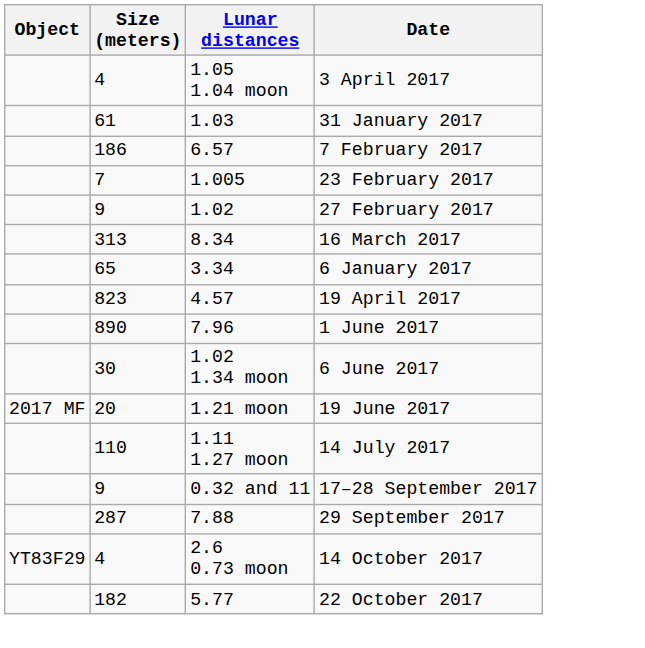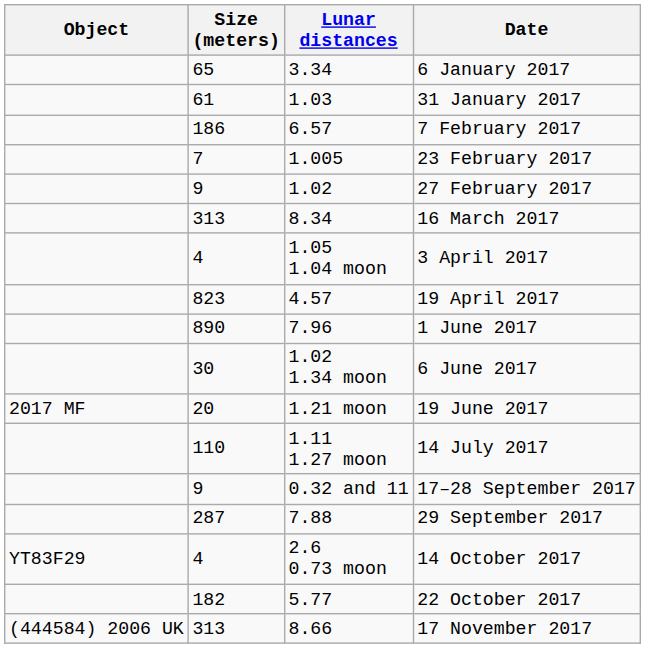 <table class="wikitable sortable">
 <tr>
 <th>Object</th>
 <th data-sort-type="number">Size<br>(meters)</th>
 <th data-sort-type="number"><a href='#'>Lunar<br>distances</a></th>
 <th data-sort-type="date">Date</th>
 </tr>
 <tr>
 <td></td>
-<td>4</td>
-<td>1.05<br>1.04 moon</td>
-<td>3 April 2017</td>
+<td>65</td>
+<td>3.34</td>
+<td>6 January 2017</td>
 </tr>
 <tr>
 <td></td>
 <td>61</td>
 <td>1.03</td>
 <td>31 January 2017</td>
 </tr>
 <tr>
 <td></td>
 <td>186</td>
 <td>6.57</td>
 <td>7 February 2017</td>
 </tr>
 <tr>
 <td></td>
 <td>7</td>
 <td>1.005</td>
 <td>23 February 2017</td>
 </tr>
 <tr>
 <td></td>
 <td>9</td>
 <td>1.02</td>
 <td>27 February 2017</td>
 </tr>
 <tr>
 <td></td>
 <td>313</td>
 <td>8.34</td>
 <td>16 March 2017</td>
 </tr>
 <tr>
 <td></td>
-<td>65</td>
-<td>3.34</td>
-<td>6 January 2017</td>
+<td>4</td>
+<td>1.05<br>1.04 moon</td>
+<td>3 April 2017</td>
 </tr>
 <tr>
 <td></td>
 <td>823</td>
 <td>4.57</td>
 <td>19 April 2017</td>
 </tr>
 <tr>
 <td></td>
 <td>890</td>
 <td>7.96</td>
 <td>1 June 2017</td>
 </tr>
 <tr>
 <td></td>
 <td>30</td>
 <td>1.02<br>1.34 moon</td>
 <td>6 June 2017</td>
 </tr>
 <tr>
 <td>2017 MF</td>
 <td>20</td>
 <td>1.21 moon</td>
 <td>19 June 2017</td>
 </tr>
 <tr>
 <td></td>
 <td>110</td>
 <td>1.11 <br>1.27 moon</td>
 <td>14 July 2017</td>
 </tr>
 <tr>
 <td></td>
 <td>9</td>
 <td>0.32 and 11<br></td>
 <td data-sort-value="17 September 2017">17–28 September 2017</td>
 </tr>
 <tr>
 <td></td>
 <td>287</td>
 <td>7.88</td>
 <td>29 September 2017</td>
 </tr>
 <tr>
 <td>YT83F29<br></td>
 <td>4</td>
 <td>2.6<br>0.73 moon</td>
 <td>14 October 2017</td>
 </tr>
 <tr>
 <td></td>
 <td>182</td>
 <td>5.77</td>
 <td>22 October 2017</td>
 </tr>
+<tr>
+<td>(444584) 2006 UK</td>
+<td>313</td>
+<td>8.66</td>
+<td>17 November 2017</td>
+</tr>
 </table>
